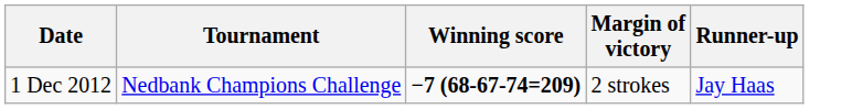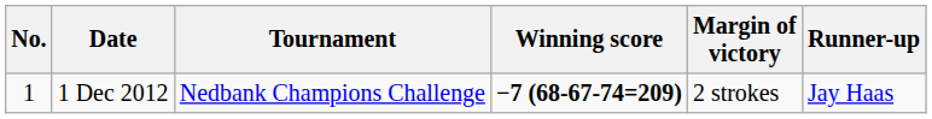 <table class="wikitable" style="font-size:95%;">
 <tr>
+<th>No.</th>
 <th>Date</th>
 <th>Tournament</th>
 <th>Winning score</th>
 <th>Margin of<br>victory</th>
 <th>Runner-up</th>
 </tr>
 <tr>
+<td align=center>1</td>
 <td align=right>1 Dec 2012</td>
 <td><a href='#'>Nedbank Champions Challenge</a></td>
 <td><strong>−7 (68-67-74=209)</strong></td>
 <td>2 strokes</td>
 <td> <a href='#'>Jay Haas</a></td>
 </tr>
 </table>
